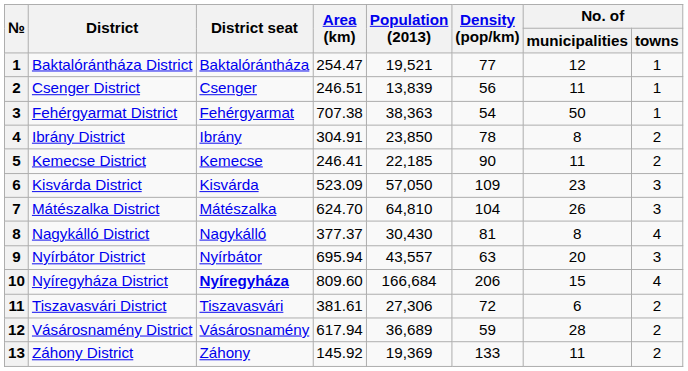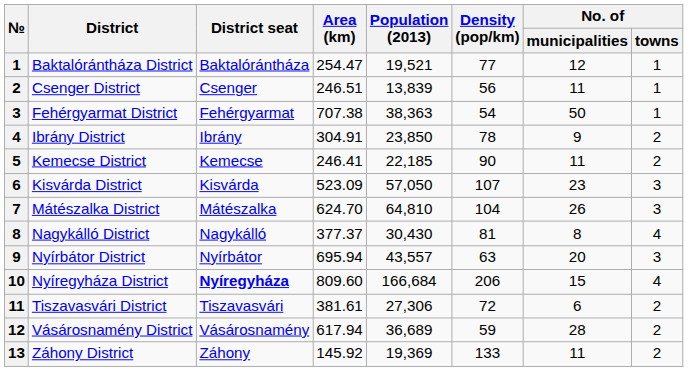 <table class="wikitable sortable">
 <tr>
 <th rowspan=2>№</th>
 <th rowspan=2>District</th>
 <th rowspan=2>District seat</th>
 <th rowspan=2><a href='#'>Area</a><br>(km)</th>
 <th rowspan=2><a href='#'>Population</a><br>(2013)</th>
 <th rowspan=2><a href='#'>Density</a><br>(pop/km)</th>
 <th colspan=2>No. of</th>
 </tr>
 <tr>
 <th>municipalities</th>
 <th>towns</th>
 </tr>
 <tr>
 <th>1</th>
 <td><a href='#'>Baktalórántháza District</a></td>
 <td><a href='#'>Baktalórántháza</a></td>
 <td>254.47</td>
 <td align="center">19,521</td>
 <td align="center">77</td>
 <td align="center">12</td>
 <td align="center">1</td>
 </tr>
 <tr>
 <th>2</th>
 <td><a href='#'>Csenger District</a></td>
 <td><a href='#'>Csenger</a></td>
 <td>246.51</td>
 <td align="center">13,839</td>
 <td align="center">56</td>
 <td align="center">11</td>
 <td align="center">1</td>
 </tr>
 <tr>
 <th>3</th>
 <td><a href='#'>Fehérgyarmat District</a></td>
 <td><a href='#'>Fehérgyarmat</a></td>
 <td>707.38</td>
 <td align="center">38,363</td>
 <td align="center">54</td>
 <td align="center">50</td>
 <td align="center">1</td>
 </tr>
 <tr>
 <th>4</th>
 <td><a href='#'>Ibrány District</a></td>
 <td><a href='#'>Ibrány</a></td>
 <td>304.91</td>
 <td align="center">23,850</td>
 <td align="center">78</td>
-<td align="center">8</td>
+<td align="center">9</td>
 <td align="center">2</td>
 </tr>
 <tr>
 <th>5</th>
 <td><a href='#'>Kemecse District</a></td>
 <td><a href='#'>Kemecse</a></td>
 <td>246.41</td>
 <td align="center">22,185</td>
 <td align="center">90</td>
 <td align="center">11</td>
 <td align="center">2</td>
 </tr>
 <tr>
 <th>6</th>
 <td><a href='#'>Kisvárda District</a></td>
 <td><a href='#'>Kisvárda</a></td>
 <td>523.09</td>
 <td align="center">57,050</td>
-<td align="center">109</td>
+<td align="center">107</td>
 <td align="center">23</td>
 <td align="center">3</td>
 </tr>
 <tr>
 <th>7</th>
 <td><a href='#'>Mátészalka District</a></td>
 <td><a href='#'>Mátészalka</a></td>
 <td>624.70</td>
 <td align="center">64,810</td>
 <td align="center">104</td>
 <td align="center">26</td>
 <td align="center">3</td>
 </tr>
 <tr>
 <th>8</th>
 <td><a href='#'>Nagykálló District</a></td>
 <td><a href='#'>Nagykálló</a></td>
 <td>377.37</td>
 <td align="center">30,430</td>
 <td align="center">81</td>
 <td align="center">8</td>
 <td align="center">4</td>
 </tr>
 <tr>
 <th>9</th>
 <td><a href='#'>Nyírbátor District</a></td>
 <td><a href='#'>Nyírbátor</a></td>
 <td>695.94</td>
 <td align="center">43,557</td>
 <td align="center">63</td>
 <td align="center">20</td>
 <td align="center">3</td>
 </tr>
 <tr>
 <th>10</th>
 <td><a href='#'>Nyíregyháza District</a></td>
 <td><strong><a href='#'>Nyíregyháza</a></strong></td>
 <td>809.60</td>
 <td align="center">166,684</td>
 <td align="center">206</td>
 <td align="center">15</td>
 <td align="center">4</td>
 </tr>
 <tr>
 <th>11</th>
 <td><a href='#'>Tiszavasvári District</a></td>
 <td><a href='#'>Tiszavasvári</a></td>
 <td>381.61</td>
 <td align="center">27,306</td>
 <td align="center">72</td>
 <td align="center">6</td>
 <td align="center">2</td>
 </tr>
 <tr>
 <th>12</th>
 <td><a href='#'>Vásárosnamény District</a></td>
 <td><a href='#'>Vásárosnamény</a></td>
 <td>617.94</td>
 <td align="center">36,689</td>
 <td align="center">59</td>
 <td align="center">28</td>
 <td align="center">2</td>
 </tr>
 <tr>
 <th>13</th>
 <td><a href='#'>Záhony District</a></td>
 <td><a href='#'>Záhony</a></td>
 <td>145.92</td>
 <td align="center">19,369</td>
 <td align="center">133</td>
 <td align="center">11</td>
 <td align="center">2</td>
 </tr>
 </table>
